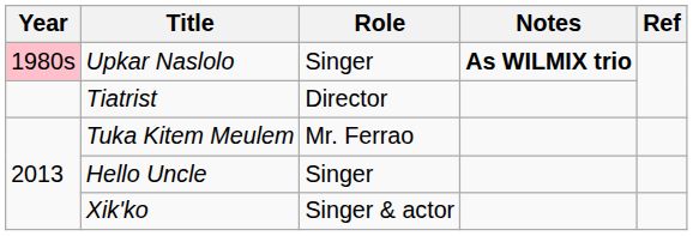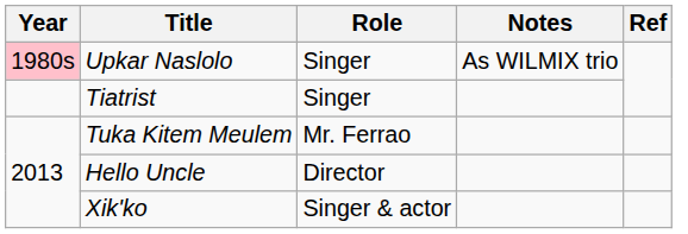 <table class="wikitable sortable">
 <tr>
 <th>Year</th>
 <th>Title</th>
 <th>Role</th>
 <th>Notes</th>
 <th>Ref</th>
 </tr>
 <tr>
 <td style="background: pink;">1980s</td>
 <td><em>Upkar Naslolo</em></td>
 <td>Singer</td>
-<td><strong>As WILMIX trio</strong></td>
+<td>As WILMIX trio</td>
 <td rowspan="2"></td>
 </tr>
 <tr>
 <td></td>
 <td><em>Tiatrist</em></td>
-<td>Director</td>
+<td>Singer</td>
 <td></td>
 </tr>
 <tr>
 <td rowspan="3">2013</td>
 <td><em>Tuka Kitem Meulem</em></td>
 <td>Mr. Ferrao</td>
 <td></td>
 <td></td>
 </tr>
 <tr>
 <td><em>Hello Uncle</em></td>
-<td>Singer</td>
+<td>Director</td>
 <td></td>
 <td></td>
 </tr>
 <tr>
 <td><em>Xik'ko</em></td>
 <td>Singer & actor</td>
 <td></td>
 <td></td>
 </tr>
 </table>
